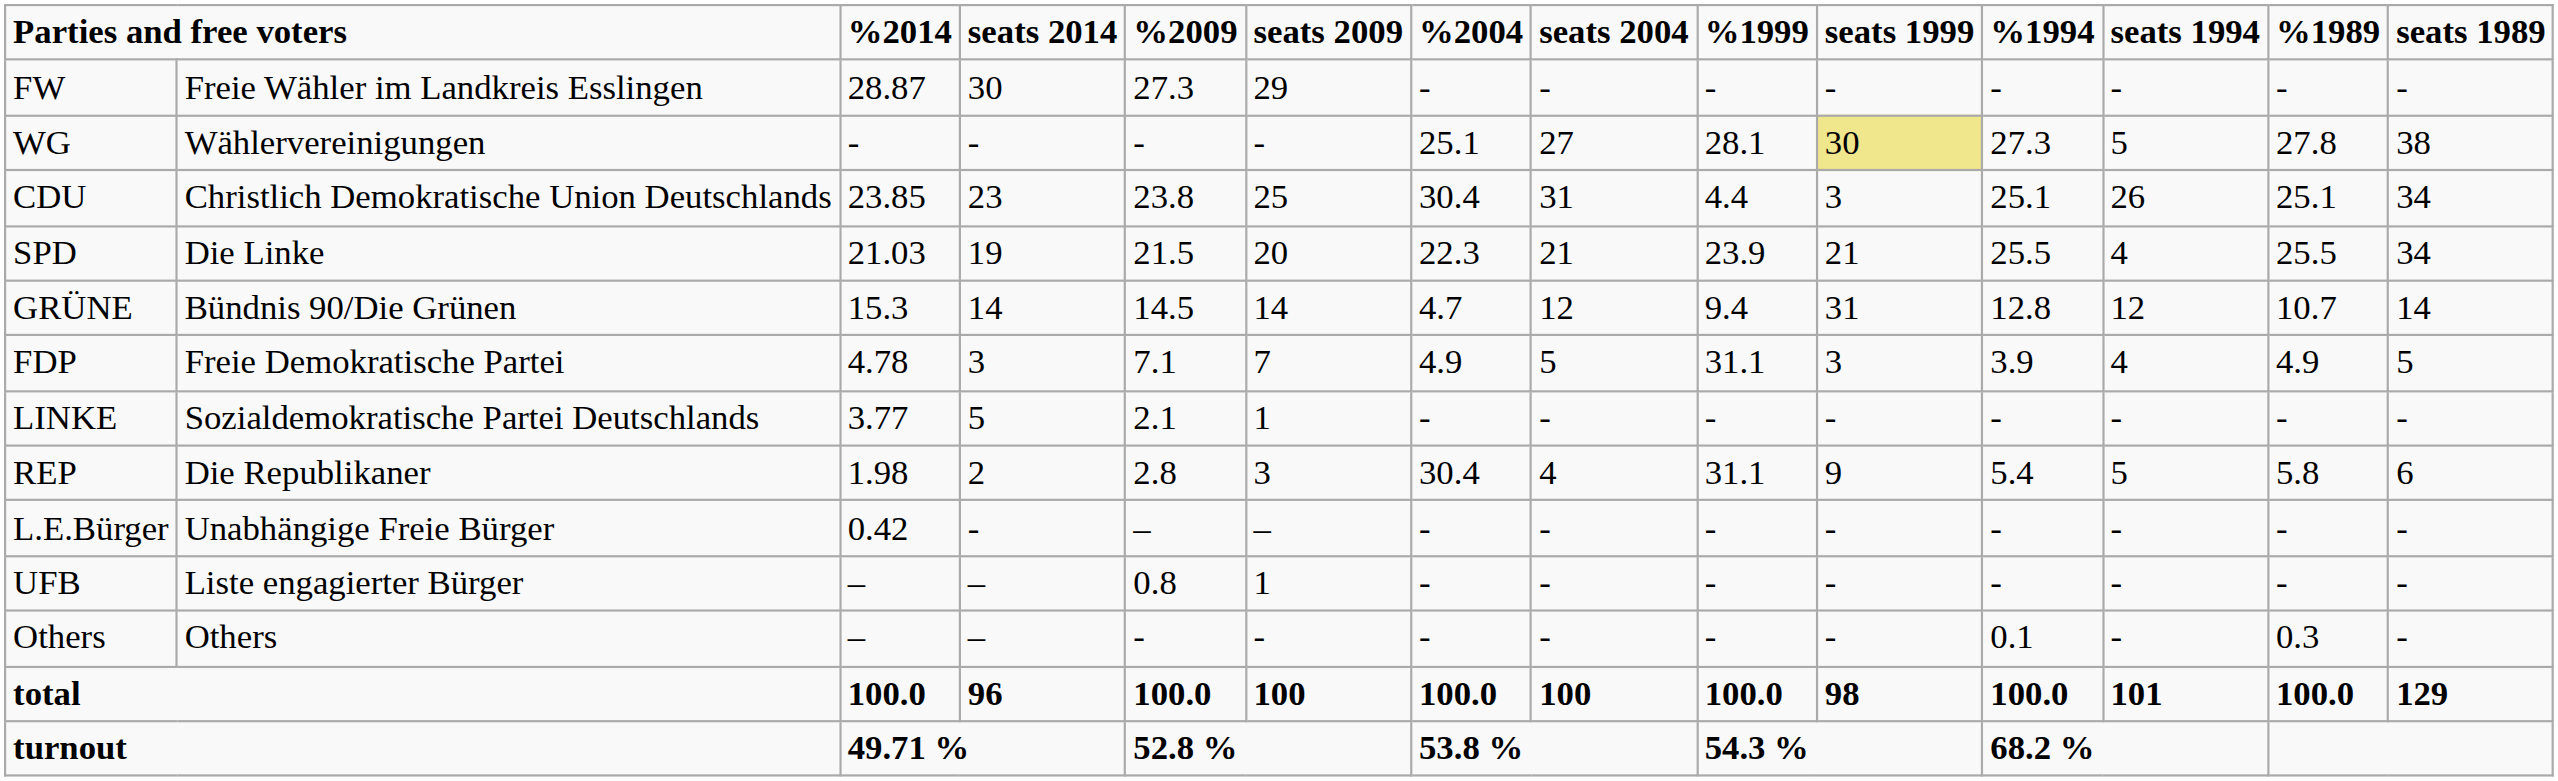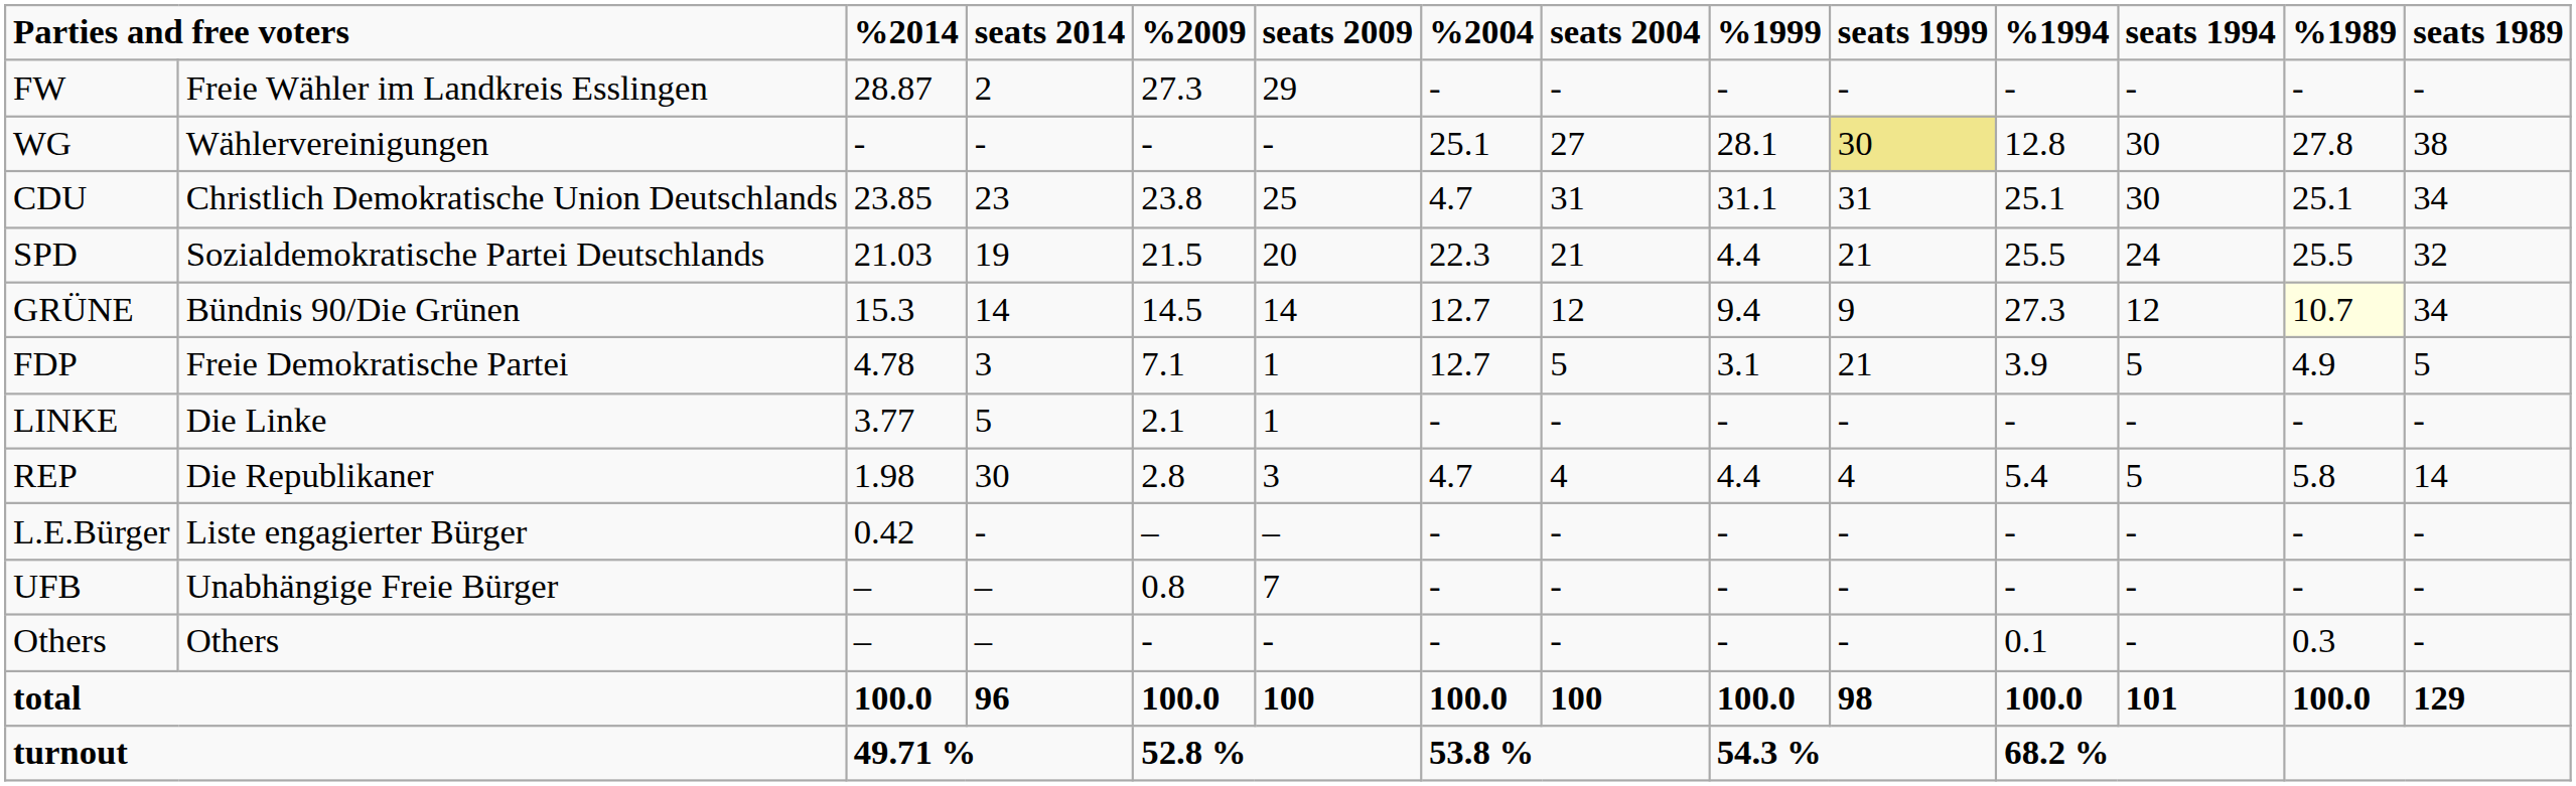 <table class="wikitable">
 <tr>
 <td colspan="2"><strong>Parties and free voters</strong></td>
 <td><strong>%2014</strong></td>
 <td><strong>seats 2014</strong></td>
 <td><strong>%2009</strong></td>
 <td><strong>seats 2009</strong></td>
 <td><strong>%2004</strong></td>
 <td><strong>seats 2004</strong></td>
 <td><strong>%1999</strong></td>
 <td><strong>seats 1999</strong></td>
 <td><strong>%1994</strong></td>
 <td><strong>seats 1994</strong></td>
 <td><strong>%1989</strong></td>
 <td><strong>seats 1989</strong></td>
 </tr>
 <tr>
 <td>FW</td>
 <td>Freie Wähler im Landkreis Esslingen</td>
 <td>28.87</td>
-<td>30</td>
+<td>2</td>
 <td>27.3</td>
 <td>29</td>
 <td>-</td>
 <td>-</td>
 <td>-</td>
 <td>-</td>
 <td>-</td>
 <td>-</td>
 <td>-</td>
 <td>-</td>
 </tr>
 <tr>
 <td>WG</td>
 <td>Wählervereinigungen</td>
 <td>-</td>
 <td>-</td>
 <td>-</td>
 <td>-</td>
 <td>25.1</td>
 <td>27</td>
 <td>28.1</td>
 <td style="background: khaki;">30</td>
-<td>27.3</td>
-<td>5</td>
+<td>12.8</td>
+<td>30</td>
 <td>27.8</td>
 <td>38</td>
 </tr>
 <tr>
 <td>CDU</td>
 <td>Christlich Demokratische Union Deutschlands</td>
 <td>23.85</td>
 <td>23</td>
 <td>23.8</td>
 <td>25</td>
-<td>30.4</td>
+<td>4.7</td>
 <td>31</td>
-<td>4.4</td>
-<td>3</td>
+<td>31.1</td>
+<td>31</td>
 <td>25.1</td>
-<td>26</td>
+<td>30</td>
 <td>25.1</td>
 <td>34</td>
 </tr>
 <tr>
 <td>SPD</td>
-<td>Die Linke</td>
+<td>Sozialdemokratische Partei Deutschlands</td>
 <td>21.03</td>
 <td>19</td>
 <td>21.5</td>
 <td>20</td>
 <td>22.3</td>
 <td>21</td>
-<td>23.9</td>
+<td>4.4</td>
 <td>21</td>
 <td>25.5</td>
-<td>4</td>
+<td>24</td>
 <td>25.5</td>
-<td>34</td>
+<td>32</td>
 </tr>
 <tr>
 <td>GRÜNE</td>
 <td>Bündnis 90/Die Grünen</td>
 <td>15.3</td>
 <td>14</td>
 <td>14.5</td>
 <td>14</td>
-<td>4.7</td>
+<td>12.7</td>
 <td>12</td>
 <td>9.4</td>
-<td>31</td>
-<td>12.8</td>
+<td>9</td>
+<td>27.3</td>
 <td>12</td>
-<td>10.7</td>
-<td>14</td>
+<td style="background: lightyellow;">10.7</td>
+<td>34</td>
 </tr>
 <tr>
 <td>FDP</td>
 <td>Freie Demokratische Partei</td>
 <td>4.78</td>
 <td>3</td>
 <td>7.1</td>
-<td>7</td>
-<td>4.9</td>
+<td>1</td>
+<td>12.7</td>
 <td>5</td>
-<td>31.1</td>
-<td>3</td>
+<td>3.1</td>
+<td>21</td>
 <td>3.9</td>
-<td>4</td>
+<td>5</td>
 <td>4.9</td>
 <td>5</td>
 </tr>
 <tr>
 <td>LINKE</td>
-<td>Sozialdemokratische Partei Deutschlands</td>
+<td>Die Linke</td>
 <td>3.77</td>
 <td>5</td>
 <td>2.1</td>
 <td>1</td>
 <td>-</td>
 <td>-</td>
 <td>-</td>
 <td>-</td>
 <td>-</td>
 <td>-</td>
 <td>-</td>
 <td>-</td>
 </tr>
 <tr>
 <td>REP</td>
 <td>Die Republikaner</td>
 <td>1.98</td>
-<td>2</td>
+<td>30</td>
 <td>2.8</td>
 <td>3</td>
-<td>30.4</td>
+<td>4.7</td>
 <td>4</td>
-<td>31.1</td>
-<td>9</td>
+<td>4.4</td>
+<td>4</td>
 <td>5.4</td>
 <td>5</td>
 <td>5.8</td>
-<td>6</td>
+<td>14</td>
 </tr>
 <tr>
 <td>L.E.Bürger</td>
-<td>Unabhängige Freie Bürger</td>
+<td>Liste engagierter Bürger</td>
 <td>0.42</td>
 <td>-</td>
 <td>–</td>
 <td>–</td>
 <td>-</td>
 <td>-</td>
 <td>-</td>
 <td>-</td>
 <td>-</td>
 <td>-</td>
 <td>-</td>
 <td>-</td>
 </tr>
 <tr>
 <td>UFB</td>
-<td>Liste engagierter Bürger</td>
+<td>Unabhängige Freie Bürger</td>
 <td>–</td>
 <td>–</td>
 <td>0.8</td>
-<td>1</td>
+<td>7</td>
 <td>-</td>
 <td>-</td>
 <td>-</td>
 <td>-</td>
 <td>-</td>
 <td>-</td>
 <td>-</td>
 <td>-</td>
 </tr>
 <tr>
 <td>Others</td>
 <td>Others</td>
 <td>–</td>
 <td>–</td>
 <td>-</td>
 <td>-</td>
 <td>-</td>
 <td>-</td>
 <td>-</td>
 <td>-</td>
 <td>0.1</td>
 <td>-</td>
 <td>0.3</td>
 <td>-</td>
 </tr>
 <tr>
 <td colspan="2"><strong>total</strong></td>
 <td><strong>100.0</strong></td>
 <td><strong>96</strong></td>
 <td><strong>100.0</strong></td>
 <td><strong>100</strong></td>
 <td><strong>100.0</strong></td>
 <td><strong>100</strong></td>
 <td><strong>100.0</strong></td>
 <td><strong>98</strong></td>
 <td><strong>100.0</strong></td>
 <td><strong>101</strong></td>
 <td><strong>100.0</strong></td>
 <td><strong>129</strong></td>
 </tr>
 <tr>
 <td colspan="2"><strong>turnout</strong></td>
 <td colspan="2"><strong>49.71 %</strong></td>
 <td colspan="2"><strong>52.8 %</strong></td>
 <td colspan="2"><strong>53.8 %</strong></td>
 <td colspan="2"><strong>54.3 %</strong></td>
 <td colspan="2"><strong>68.2 %</strong></td>
 <td colspan="2"></td>
 </tr>
 </table>
